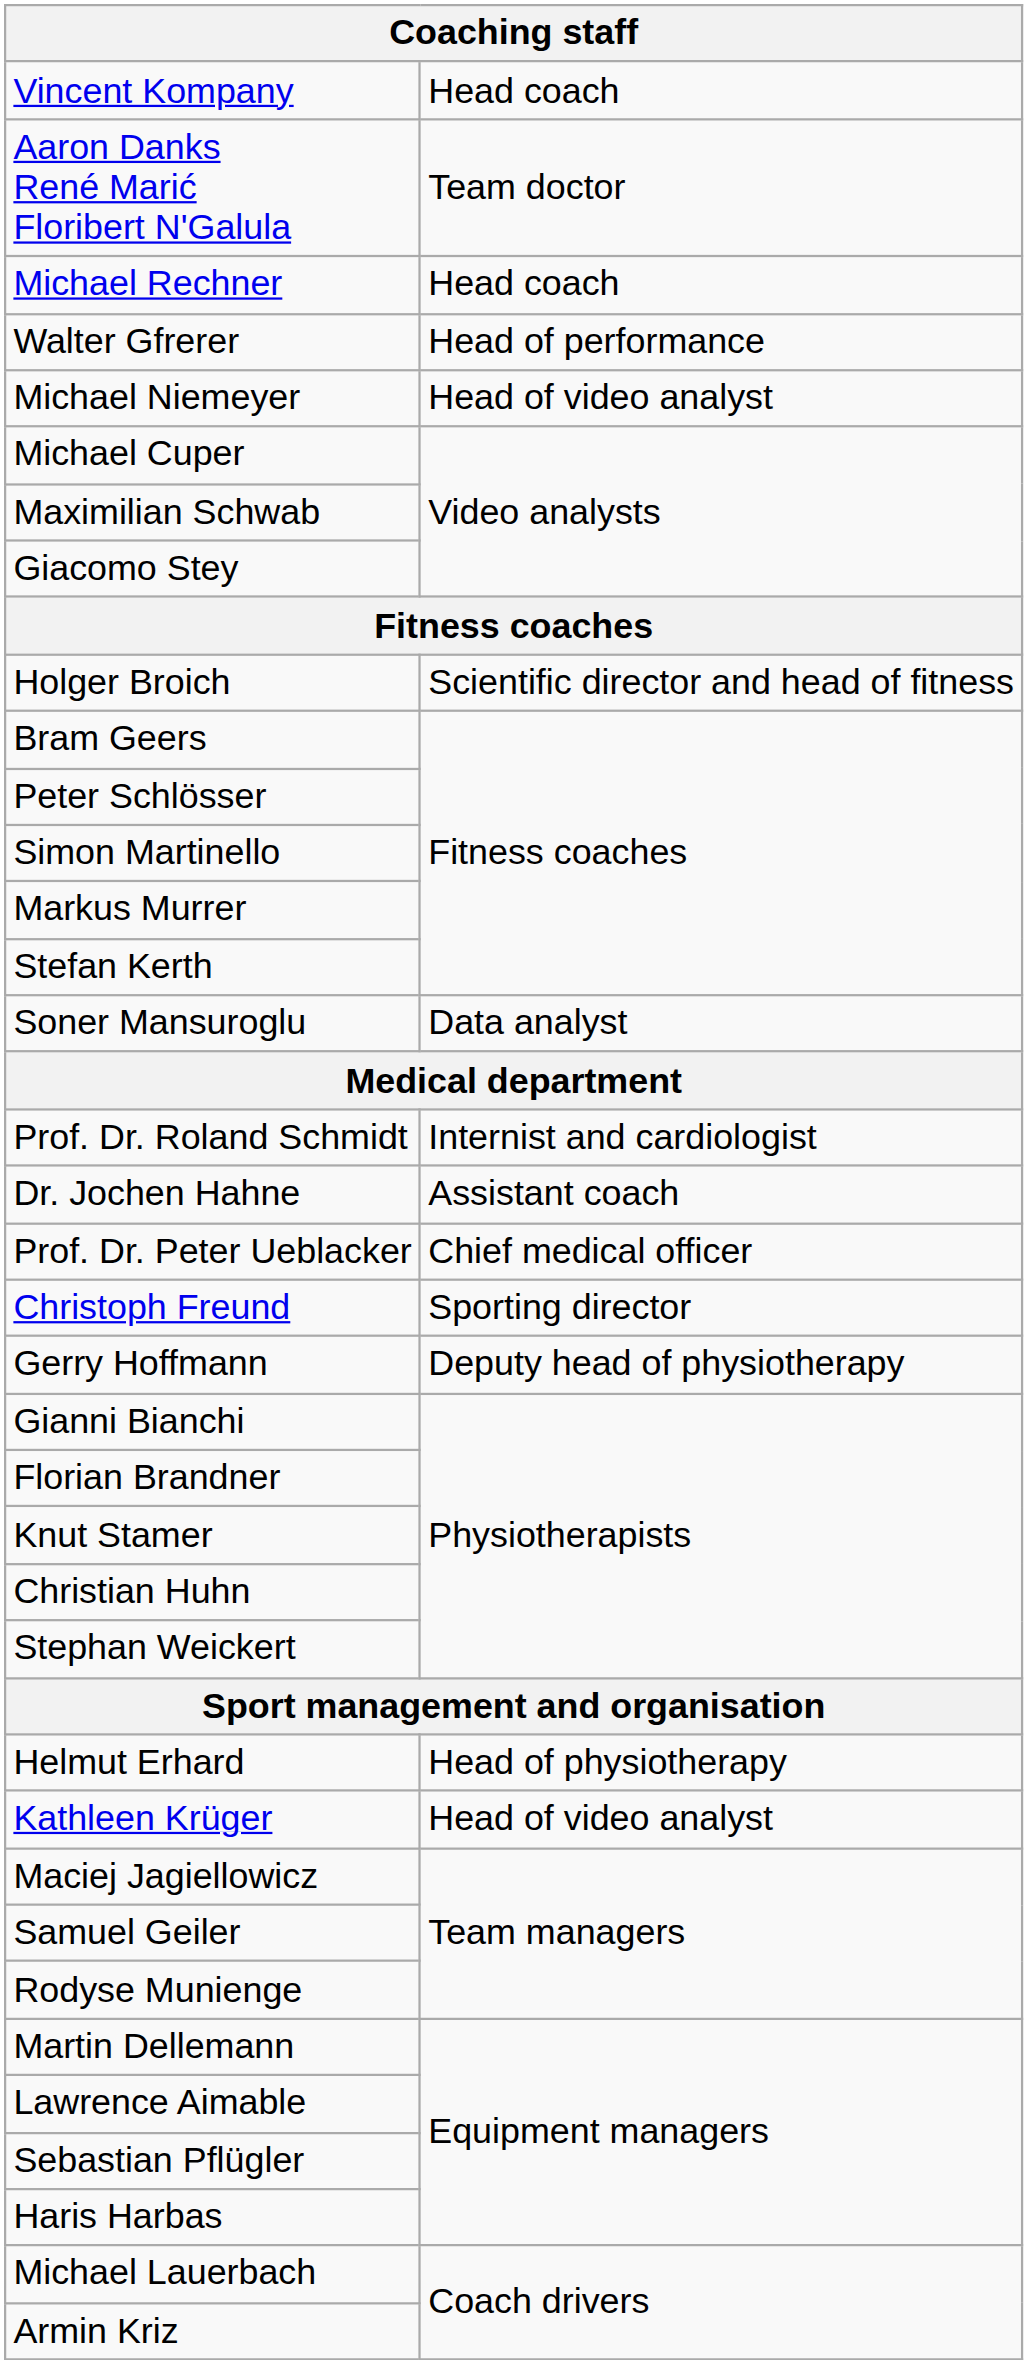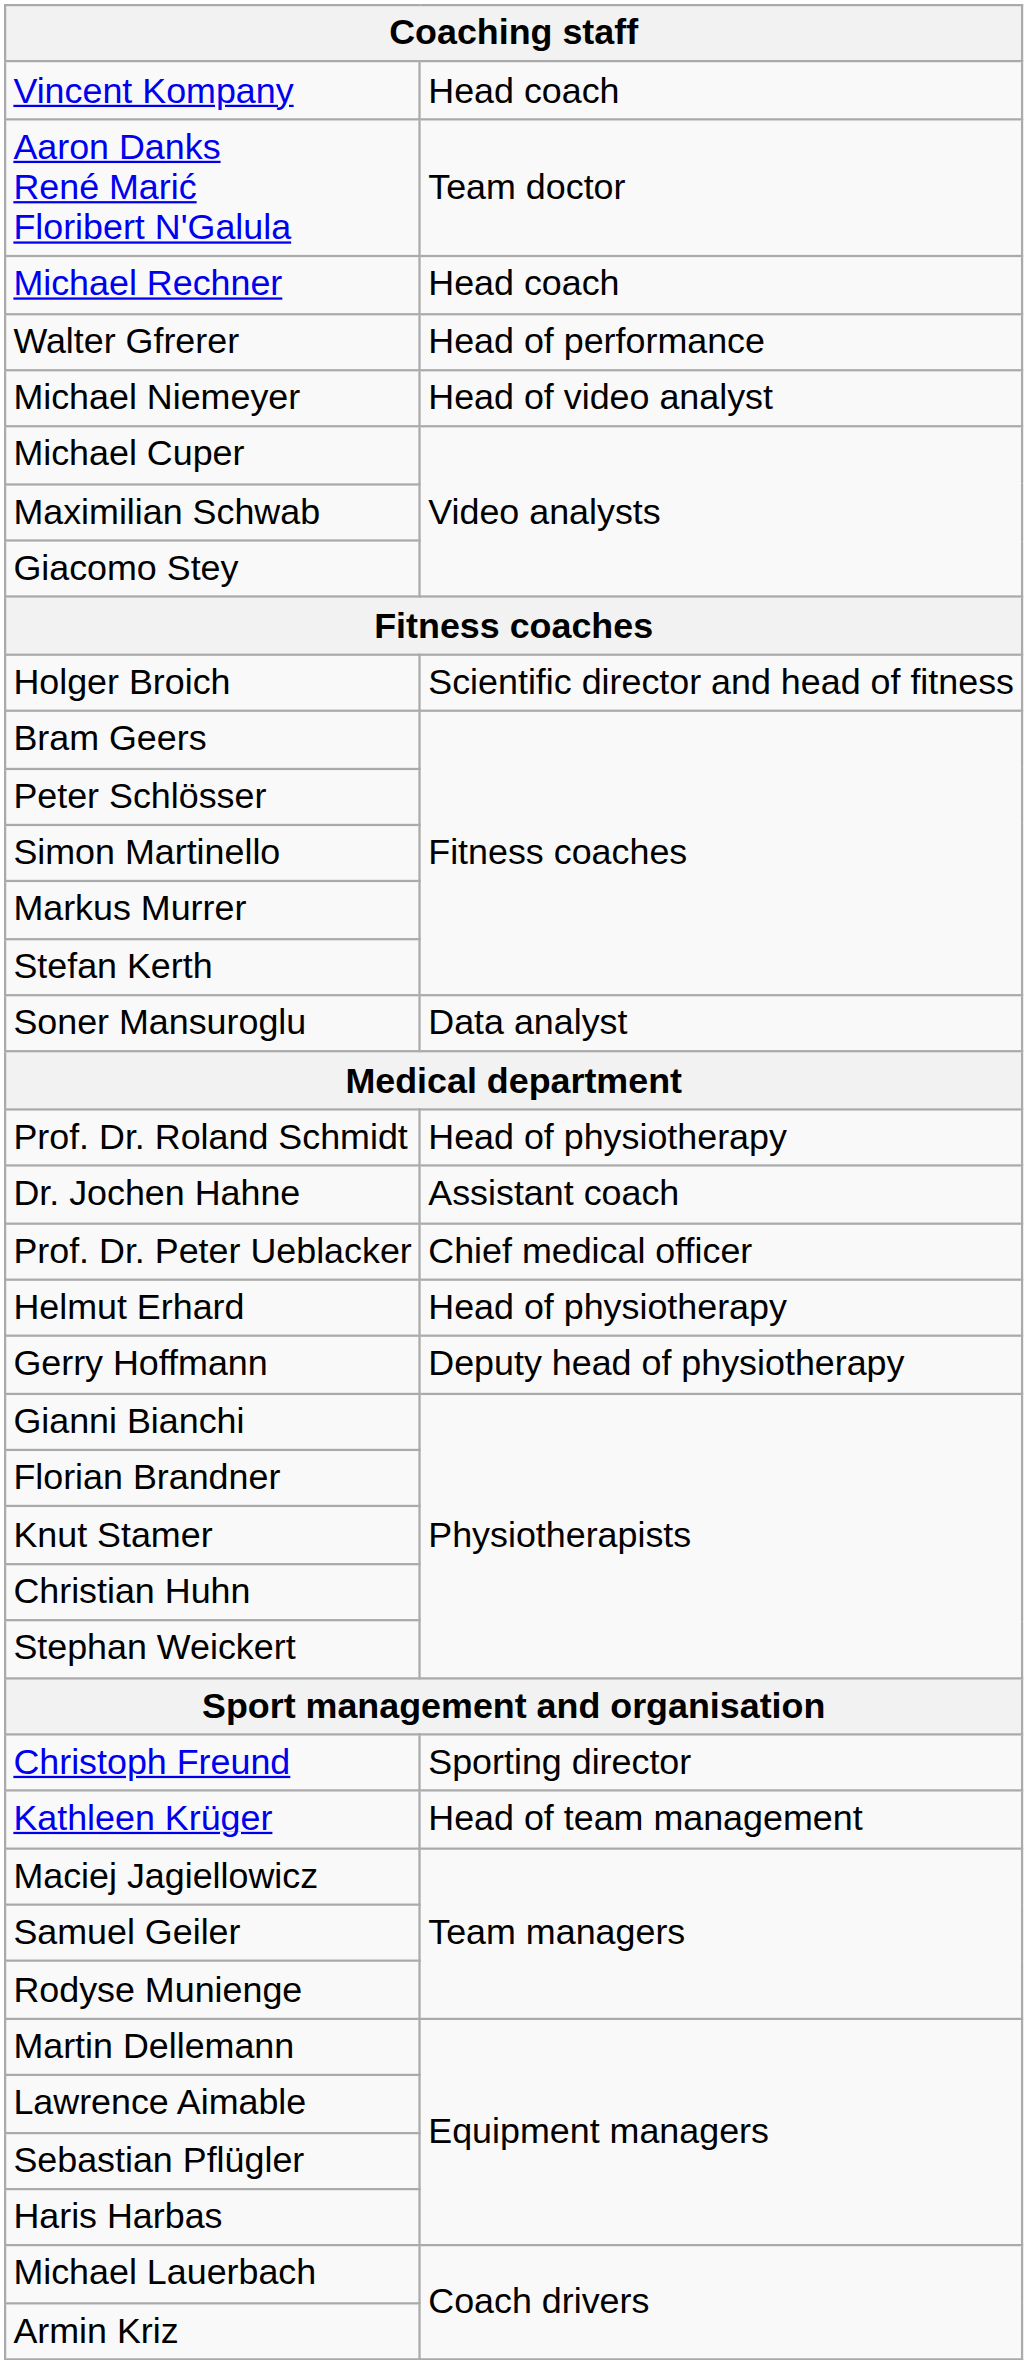 <table class="wikitable">
 <tr>
 <th colspan="2">Coaching staff</th>
 </tr>
 <tr>
 <td> <a href='#'>Vincent Kompany</a></td>
 <td>Head coach</td>
 </tr>
 <tr>
 <td> <a href='#'>Aaron Danks</a><br>  <a href='#'>René Marić</a> <br>  <a href='#'>Floribert N'Galula</a></td>
 <td>Team doctor</td>
 </tr>
 <tr>
 <td> <a href='#'>Michael Rechner</a></td>
 <td>Head coach</td>
 </tr>
 <tr>
 <td> Walter Gfrerer</td>
 <td>Head of performance</td>
 </tr>
 <tr>
 <td> Michael Niemeyer</td>
 <td>Head of video analyst</td>
 </tr>
 <tr>
 <td> Michael Cuper</td>
 <td rowspan="3">Video analysts</td>
 </tr>
 <tr>
 <td> Maximilian Schwab</td>
 </tr>
 <tr>
 <td> Giacomo Stey</td>
 </tr>
 <tr>
 <th colspan="2">Fitness coaches</th>
 </tr>
 <tr>
 <td> Holger Broich</td>
 <td>Scientific director and head of fitness</td>
 </tr>
 <tr>
 <td> Bram Geers</td>
 <td rowspan="5">Fitness coaches</td>
 </tr>
 <tr>
 <td> Peter Schlösser</td>
 </tr>
 <tr>
 <td> Simon Martinello</td>
 </tr>
 <tr>
 <td> Markus Murrer</td>
 </tr>
 <tr>
 <td> Stefan Kerth</td>
 </tr>
 <tr>
 <td> Soner Mansuroglu</td>
 <td>Data analyst</td>
 </tr>
 <tr>
 <th colspan="2">Medical department</th>
 </tr>
 <tr>
 <td> Prof. Dr. Roland Schmidt</td>
-<td>Internist and cardiologist</td>
+<td>Head of physiotherapy</td>
 </tr>
 <tr>
 <td> Dr. Jochen Hahne</td>
 <td>Assistant coach</td>
 </tr>
 <tr>
 <td> Prof. Dr. Peter Ueblacker</td>
 <td>Chief medical officer</td>
 </tr>
 <tr>
-<td> <a href='#'>Christoph Freund</a></td>
-<td>Sporting director</td>
+<td> Helmut Erhard</td>
+<td>Head of physiotherapy</td>
 </tr>
 <tr>
 <td> Gerry Hoffmann</td>
 <td>Deputy head of physiotherapy</td>
 </tr>
 <tr>
 <td> Gianni Bianchi</td>
 <td rowspan="5">Physiotherapists</td>
 </tr>
 <tr>
 <td> Florian Brandner</td>
 </tr>
 <tr>
 <td> Knut Stamer</td>
 </tr>
 <tr>
 <td> Christian Huhn</td>
 </tr>
 <tr>
 <td> Stephan Weickert</td>
 </tr>
 <tr>
 <th colspan="2">Sport management and organisation</th>
 </tr>
 <tr>
-<td> Helmut Erhard</td>
-<td>Head of physiotherapy</td>
+<td> <a href='#'>Christoph Freund</a></td>
+<td>Sporting director</td>
 </tr>
 <tr>
 <td> <a href='#'>Kathleen Krüger</a></td>
-<td>Head of video analyst</td>
+<td>Head of team management</td>
 </tr>
 <tr>
 <td> Maciej Jagiellowicz</td>
 <td rowspan="3">Team managers</td>
 </tr>
 <tr>
 <td> Samuel Geiler</td>
 </tr>
 <tr>
 <td> Rodyse Munienge</td>
 </tr>
 <tr>
 <td> Martin Dellemann</td>
 <td rowspan="4">Equipment managers</td>
 </tr>
 <tr>
 <td> Lawrence Aimable</td>
 </tr>
 <tr>
 <td> Sebastian Pflügler</td>
 </tr>
 <tr>
 <td> Haris Harbas</td>
 </tr>
 <tr>
 <td> Michael Lauerbach</td>
 <td rowspan="2">Coach drivers</td>
 </tr>
 <tr>
 <td> Armin Kriz</td>
 </tr>
 </table>
